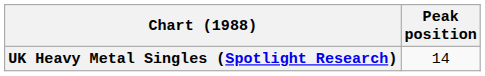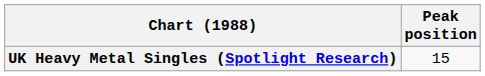 <table class="wikitable plainrowheaders" style="text-align:center">
 <tr>
 <th>Chart (1988)</th>
 <th>Peak<br>position</th>
 </tr>
 <tr>
 <th scope="row">UK Heavy Metal Singles (<a href='#'>Spotlight Research</a>)</th>
-<td>14</td>
+<td>15</td>
 </tr>
 </table>
